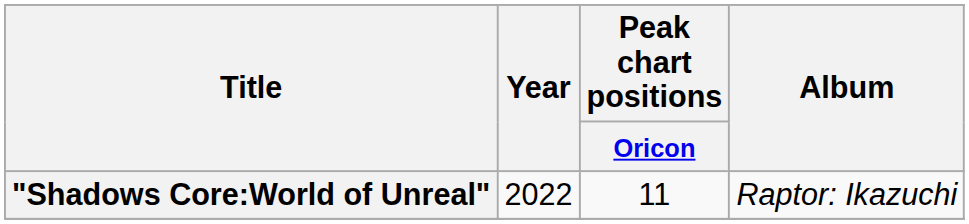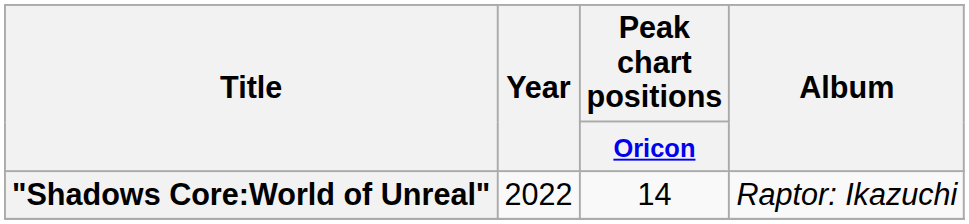 <table class="wikitable plainrowheaders" style="text-align:center;">
 <tr>
 <th scope="col" rowspan="2">Title</th>
 <th scope="col" rowspan="2">Year</th>
 <th scope="col" colspan="1">Peak <br> chart <br> positions</th>
 <th scope="col" rowspan="2">Album</th>
 </tr>
 <tr>
 <th scope="col" colspan="1"><small><a href='#'>Oricon</a></small><br></th>
 </tr>
 <tr>
 <th scope="row">"Shadows Core:World of Unreal"</th>
 <td>2022</td>
-<td>11</td>
+<td>14</td>
 <td><em>Raptor: Ikazuchi</em></td>
 </tr>
 <tr>
 </tr>
 </table>
